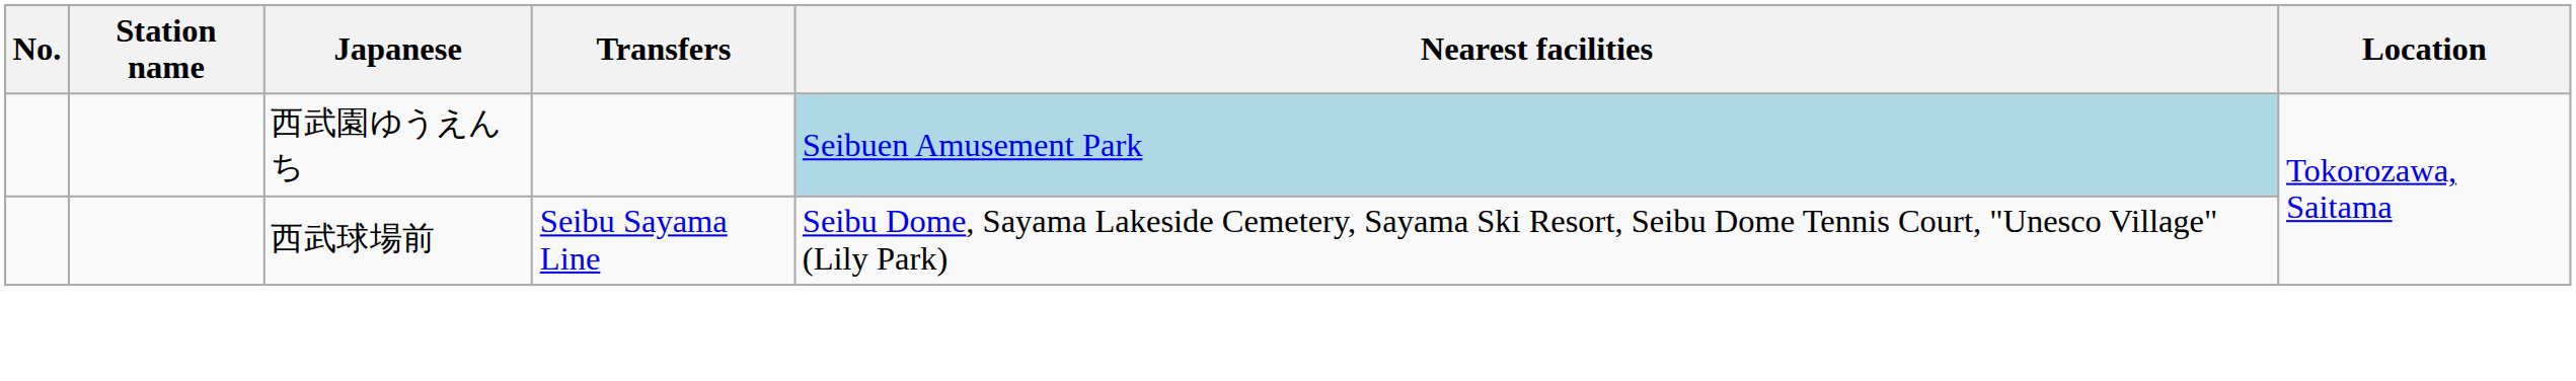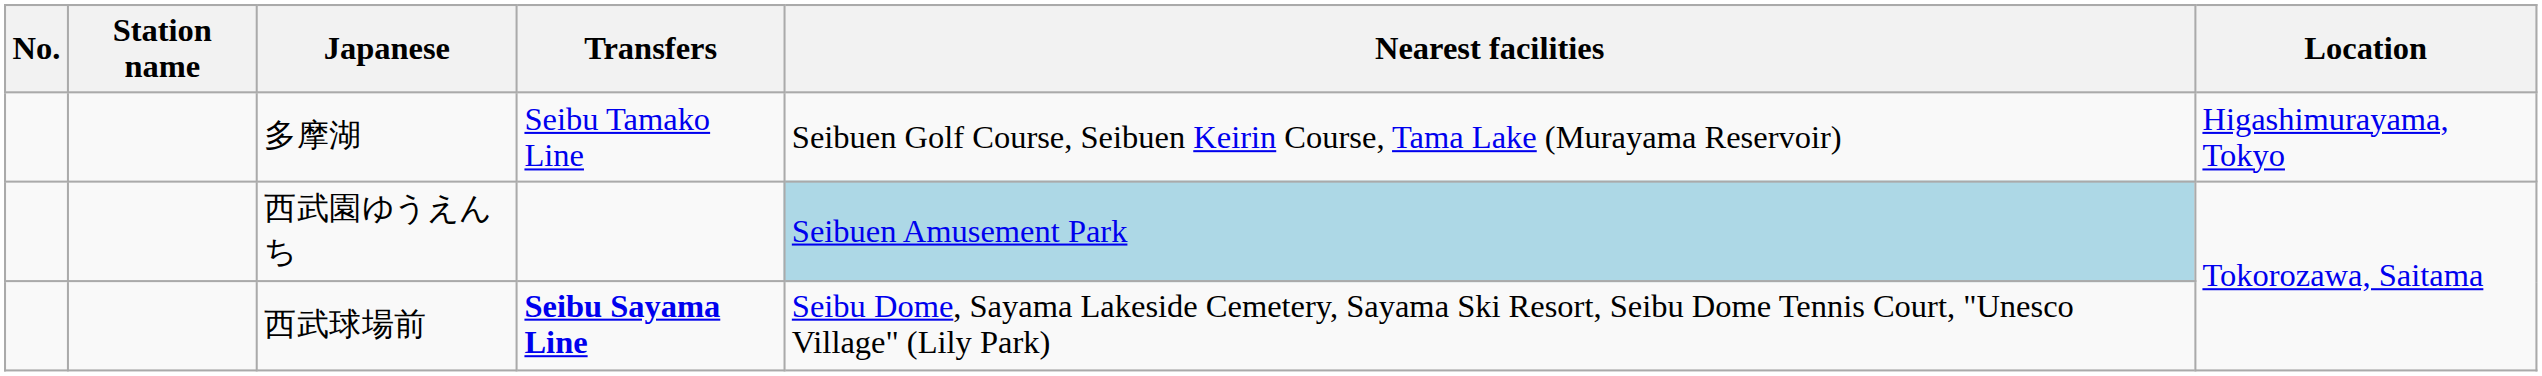 <table class="wikitable">
 <tr>
 <th>No.</th>
 <th>Station name</th>
 <th>Japanese</th>
 <th>Transfers</th>
 <th>Nearest facilities</th>
 <th>Location</th>
+</tr>
+<tr>
+<td></td>
+<td></td>
+<td>多摩湖</td>
+<td> <a href='#'>Seibu Tamako Line</a></td>
+<td>Seibuen Golf Course, Seibuen <a href='#'>Keirin</a> Course, <a href='#'>Tama Lake</a> (Murayama Reservoir)</td>
+<td><a href='#'>Higashimurayama, Tokyo</a></td>
 </tr>
 <tr>
 <td></td>
 <td></td>
 <td>西武園ゆうえんち</td>
 <td></td>
 <td style="background: lightblue;"><a href='#'>Seibuen Amusement Park</a></td>
 <td rowspan=2><a href='#'>Tokorozawa, Saitama</a></td>
 </tr>
 <tr>
 <td></td>
 <td></td>
 <td>西武球場前</td>
-<td> <a href='#'>Seibu Sayama Line</a></td>
+<td><strong> <a href='#'>Seibu Sayama Line</a></strong></td>
 <td><a href='#'>Seibu Dome</a>, Sayama Lakeside Cemetery, Sayama Ski Resort, Seibu Dome Tennis Court, "Unesco Village" (Lily Park)</td>
 </tr>
 </table>
